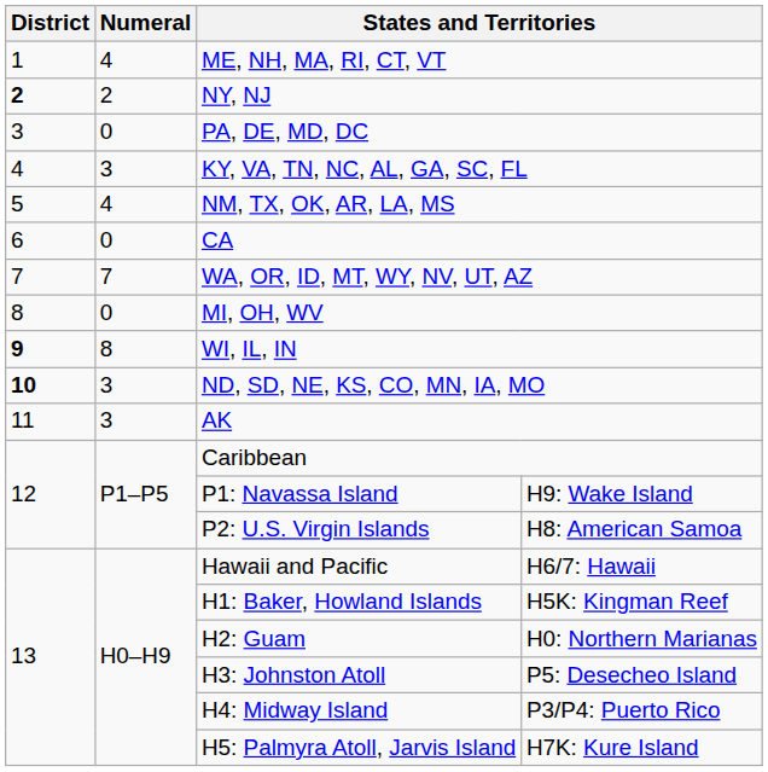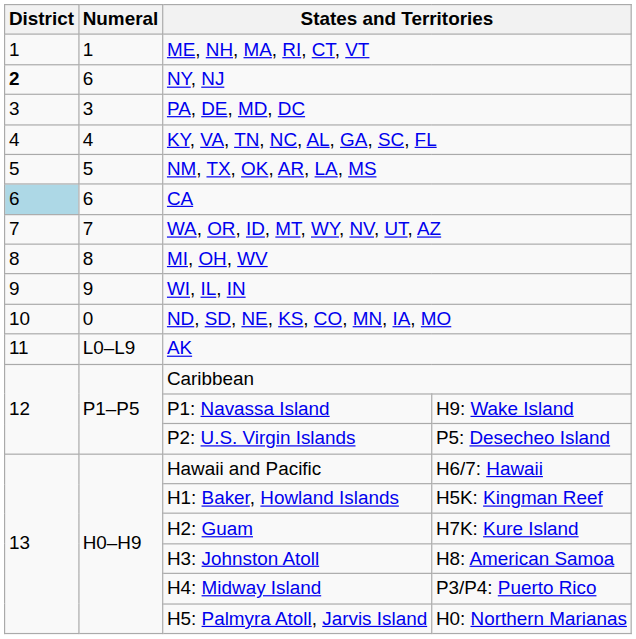 <table class="wikitable" style="text-align:left">
 <tr>
 <th>District</th>
 <th>Numeral</th>
 <th colspan=2>States and Territories</th>
 </tr>
 <tr>
 <td>1</td>
-<td>4</td>
+<td>1</td>
 <td colspan=2><a href='#'>ME</a>, <a href='#'>NH</a>, <a href='#'>MA</a>, <a href='#'>RI</a>, <a href='#'>CT</a>, <a href='#'>VT</a></td>
 </tr>
 <tr>
 <td><strong>2</strong></td>
-<td>2</td>
+<td>6</td>
 <td colspan=2><a href='#'>NY</a>, <a href='#'>NJ</a></td>
 </tr>
 <tr>
 <td>3</td>
-<td>0</td>
+<td>3</td>
 <td colspan=2><a href='#'>PA</a>, <a href='#'>DE</a>, <a href='#'>MD</a>, <a href='#'>DC</a></td>
 </tr>
 <tr>
 <td>4</td>
-<td>3</td>
+<td>4</td>
 <td colspan=2><a href='#'>KY</a>, <a href='#'>VA</a>, <a href='#'>TN</a>, <a href='#'>NC</a>, <a href='#'>AL</a>, <a href='#'>GA</a>, <a href='#'>SC</a>, <a href='#'>FL</a></td>
 </tr>
 <tr>
 <td>5</td>
-<td>4</td>
+<td>5</td>
 <td colspan=2><a href='#'>NM</a>, <a href='#'>TX</a>, <a href='#'>OK</a>, <a href='#'>AR</a>, <a href='#'>LA</a>, <a href='#'>MS</a></td>
 </tr>
 <tr>
+<td style="background: lightblue;">6</td>
 <td>6</td>
-<td>0</td>
 <td colspan=2><a href='#'>CA</a></td>
 </tr>
 <tr>
 <td>7</td>
 <td>7</td>
 <td colspan=2><a href='#'>WA</a>, <a href='#'>OR</a>, <a href='#'>ID</a>, <a href='#'>MT</a>, <a href='#'>WY</a>, <a href='#'>NV</a>, <a href='#'>UT</a>, <a href='#'>AZ</a></td>
 </tr>
 <tr>
 <td>8</td>
-<td>0</td>
+<td>8</td>
 <td colspan=2><a href='#'>MI</a>, <a href='#'>OH</a>, <a href='#'>WV</a></td>
 </tr>
 <tr>
-<td><strong>9</strong></td>
-<td>8</td>
+<td>9</td>
+<td>9</td>
 <td colspan=2><a href='#'>WI</a>, <a href='#'>IL</a>, <a href='#'>IN</a></td>
 </tr>
 <tr>
-<td><strong>10</strong></td>
-<td>3</td>
+<td>10</td>
+<td>0</td>
 <td colspan=2><a href='#'>ND</a>, <a href='#'>SD</a>, <a href='#'>NE</a>, <a href='#'>KS</a>, <a href='#'>CO</a>, <a href='#'>MN</a>, <a href='#'>IA</a>, <a href='#'>MO</a></td>
 </tr>
 <tr>
 <td>11</td>
-<td>3</td>
+<td>L0–L9</td>
 <td colspan=2><a href='#'>AK</a></td>
 </tr>
 <tr>
 <td rowspan=3>12</td>
 <td rowspan=3>P1–P5</td>
 <td colspan=2>Caribbean</td>
 </tr>
 <tr>
 <td>P1: <a href='#'>Navassa Island</a></td>
 <td>H9: <a href='#'>Wake Island</a></td>
 </tr>
 <tr>
 <td>P2: <a href='#'>U.S. Virgin Islands</a></td>
-<td>H8: <a href='#'>American Samoa</a></td>
+<td>P5: <a href='#'>Desecheo Island</a></td>
 </tr>
 <tr>
 <td rowspan=6>13</td>
 <td rowspan=6>H0–H9</td>
 <td>Hawaii and Pacific</td>
 <td>H6/7: <a href='#'>Hawaii</a></td>
 </tr>
 <tr>
 <td>H1: <a href='#'>Baker</a>, <a href='#'>Howland Islands</a></td>
 <td>H5K: <a href='#'>Kingman Reef</a></td>
 </tr>
 <tr>
 <td>H2: <a href='#'>Guam</a></td>
-<td>H0: <a href='#'>Northern Marianas</a></td>
+<td>H7K: <a href='#'>Kure Island</a></td>
 </tr>
 <tr>
 <td>H3: <a href='#'>Johnston Atoll</a></td>
-<td>P5: <a href='#'>Desecheo Island</a></td>
+<td>H8: <a href='#'>American Samoa</a></td>
 </tr>
 <tr>
 <td>H4: <a href='#'>Midway Island</a></td>
 <td>P3/P4: <a href='#'>Puerto Rico</a></td>
 </tr>
 <tr>
 <td>H5: <a href='#'>Palmyra Atoll</a>, <a href='#'>Jarvis Island</a></td>
-<td>H7K: <a href='#'>Kure Island</a></td>
+<td>H0: <a href='#'>Northern Marianas</a></td>
 </tr>
 </table>
